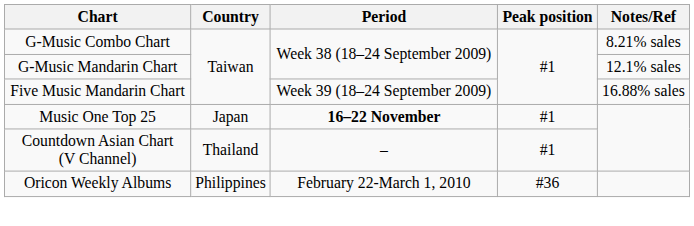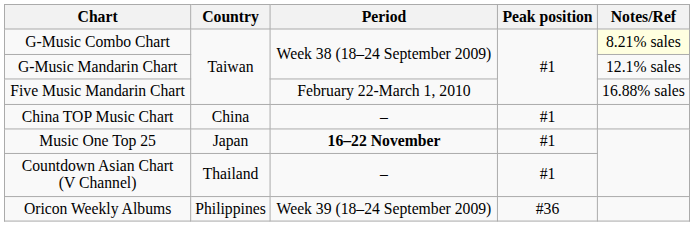 <table class="wikitable" style="text-align: center; width: 700px;">
 <tr>
 <th>Chart</th>
 <th>Country</th>
 <th>Period</th>
 <th>Peak position</th>
 <th>Notes/Ref</th>
 </tr>
 <tr>
 <td>G-Music Combo Chart</td>
 <td rowspan=3>Taiwan</td>
 <td rowspan=2>Week 38 (18–24 September 2009)</td>
 <td rowspan=3>#1</td>
-<td>8.21% sales</td>
+<td style="background: lightyellow;">8.21% sales</td>
 </tr>
 <tr>
 <td>G-Music Mandarin Chart</td>
 <td>12.1% sales</td>
 </tr>
 <tr>
 <td>Five Music Mandarin Chart</td>
-<td>Week 39 (18–24 September 2009)</td>
+<td>February 22-March 1, 2010</td>
 <td>16.88% sales</td>
+</tr>
+<tr>
+<td>China TOP Music Chart</td>
+<td>China</td>
+<td>–</td>
+<td>#1</td>
+<td></td>
 </tr>
 <tr>
 <td>Music One Top 25</td>
 <td>Japan</td>
 <td><strong>16–22 November</strong></td>
 <td>#1</td>
 <td rowspan=2></td>
 </tr>
 <tr>
 <td>Countdown Asian Chart<br>(V Channel)</td>
 <td>Thailand</td>
 <td>–</td>
 <td>#1</td>
 </tr>
 <tr>
 <td>Oricon Weekly Albums</td>
 <td>Philippines</td>
-<td>February 22-March 1, 2010</td>
+<td>Week 39 (18–24 September 2009)</td>
 <td>#36</td>
 <td></td>
 </tr>
 </table>
